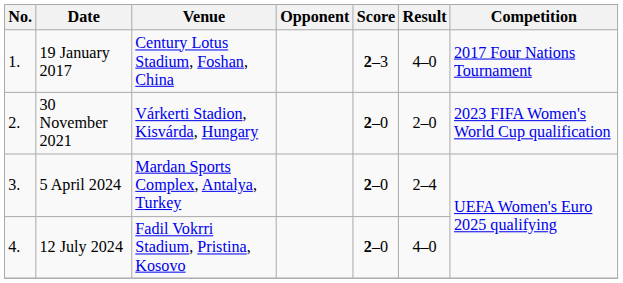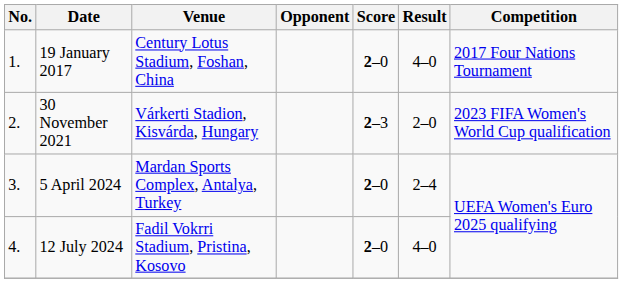 <table class="wikitable">
 <tr>
 <th>No.</th>
 <th>Date</th>
 <th>Venue</th>
 <th>Opponent</th>
 <th>Score</th>
 <th>Result</th>
 <th>Competition</th>
 </tr>
 <tr>
 <td>1.</td>
 <td>19 January 2017</td>
 <td><a href='#'>Century Lotus Stadium</a>, <a href='#'>Foshan</a>, <a href='#'>China</a></td>
 <td></td>
-<td align=center><strong>2</strong>–3</td>
+<td align=center><strong>2</strong>–0</td>
 <td align=center>4–0</td>
 <td><a href='#'>2017 Four Nations Tournament</a></td>
 </tr>
 <tr>
 <td>2.</td>
 <td>30 November 2021</td>
 <td><a href='#'>Várkerti Stadion</a>, <a href='#'>Kisvárda</a>, <a href='#'>Hungary</a></td>
 <td></td>
-<td align=center><strong>2</strong>–0</td>
+<td align=center><strong>2</strong>–3</td>
 <td align=center>2–0</td>
 <td><a href='#'>2023 FIFA Women's World Cup qualification</a></td>
 </tr>
 <tr>
 <td>3.</td>
 <td>5 April 2024</td>
 <td><a href='#'>Mardan Sports Complex</a>, <a href='#'>Antalya</a>, <a href='#'>Turkey</a></td>
 <td></td>
 <td align=center><strong>2</strong>–0</td>
 <td align=center>2–4</td>
 <td rowspan=2><a href='#'>UEFA Women's Euro 2025 qualifying</a></td>
 </tr>
 <tr>
 <td>4.</td>
 <td>12 July 2024</td>
 <td><a href='#'>Fadil Vokrri Stadium</a>, <a href='#'>Pristina</a>, <a href='#'>Kosovo</a></td>
 <td></td>
 <td align=center><strong>2</strong>–0</td>
 <td align=center>4–0</td>
 </tr>
 <tr>
 </tr>
 </table>
